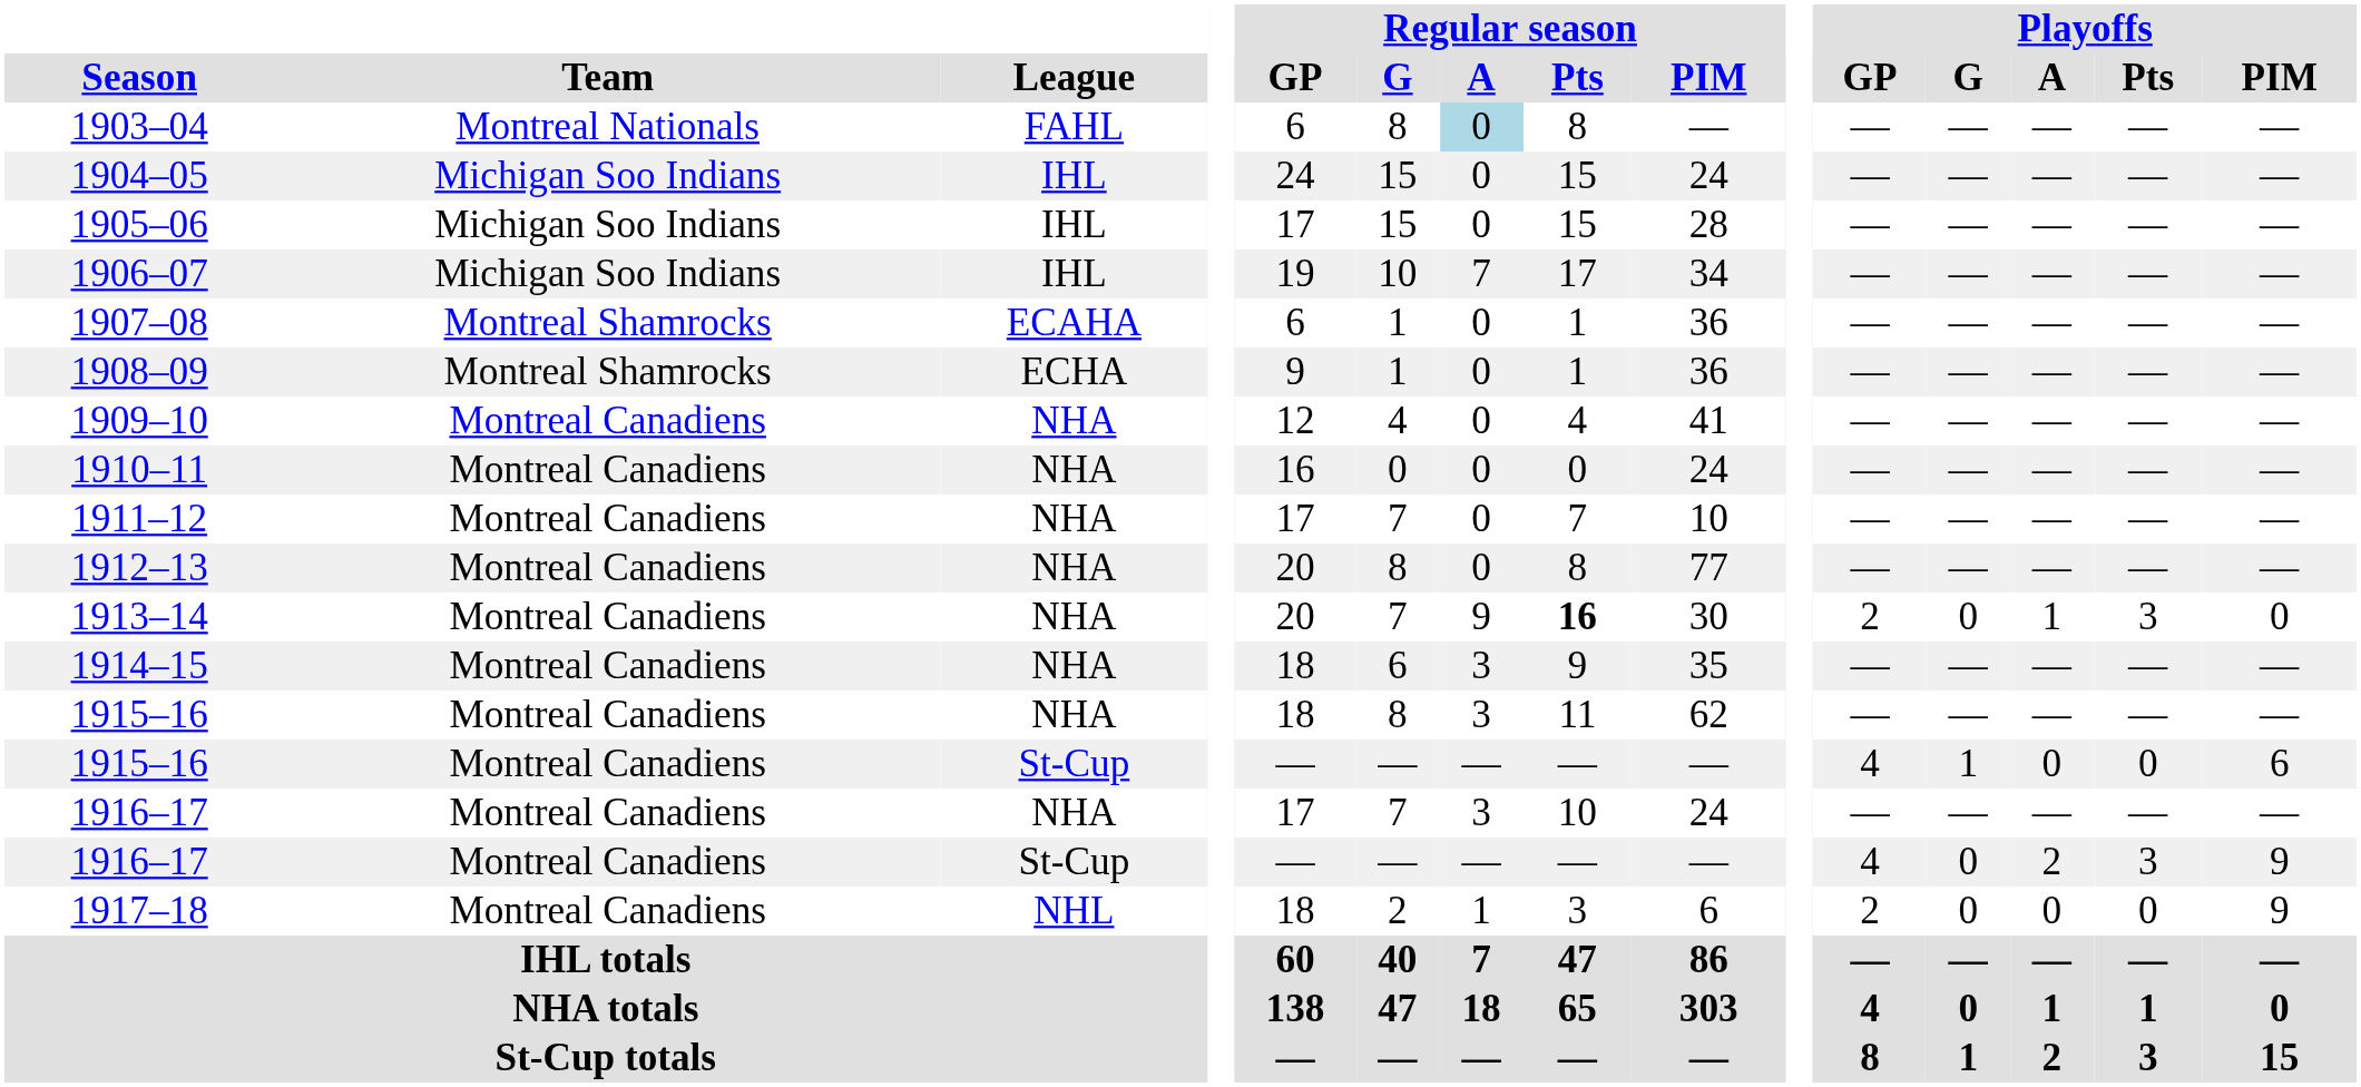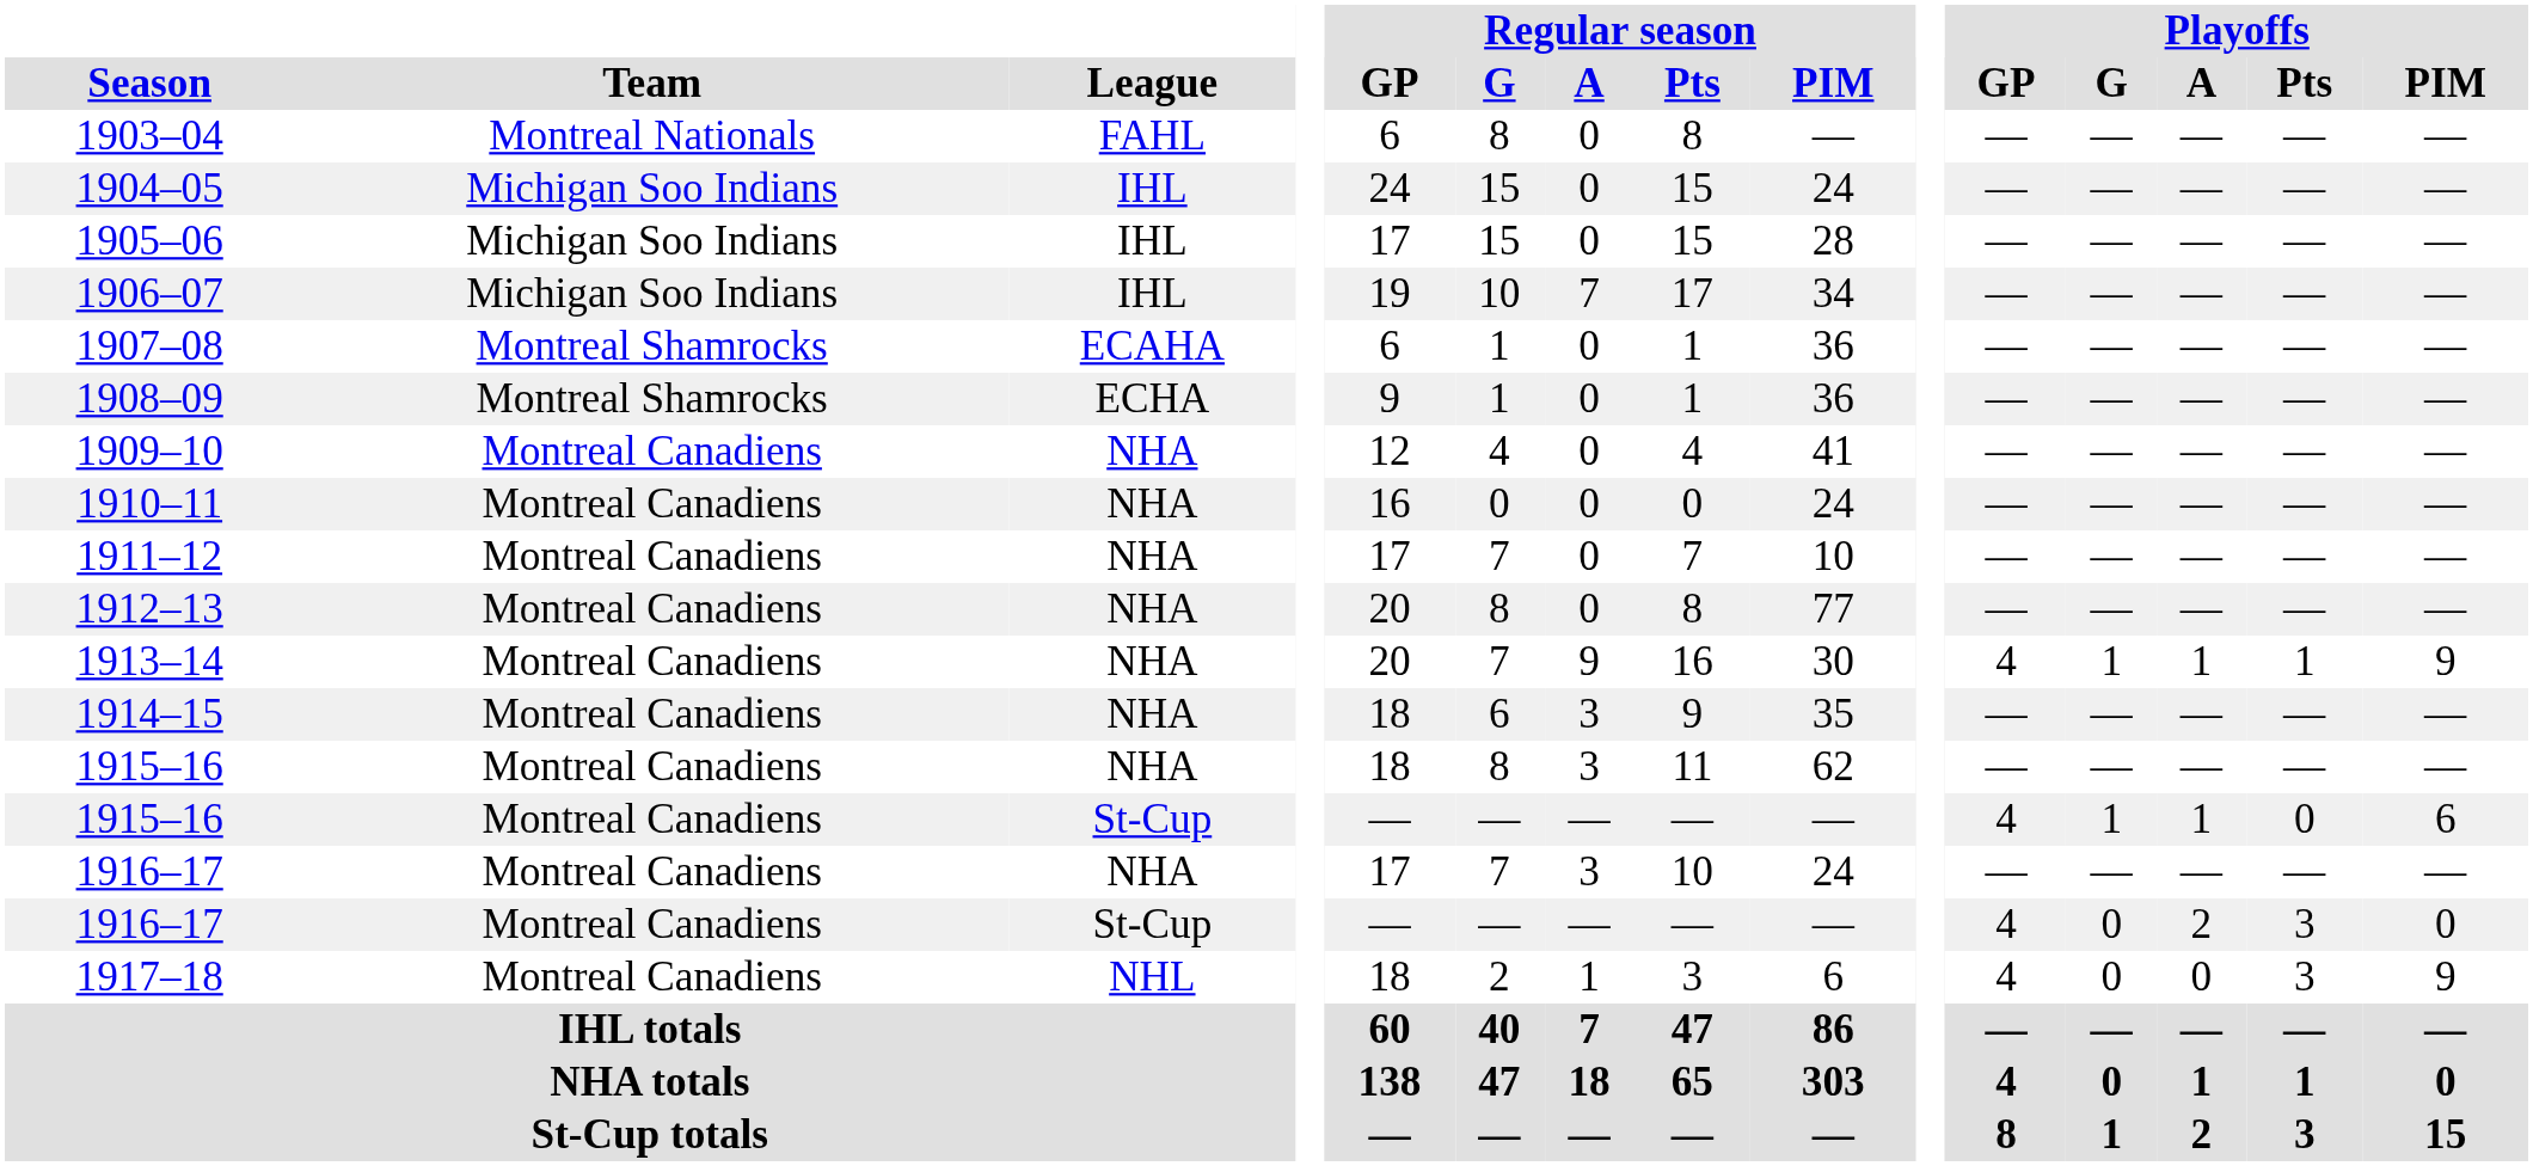 <table border="0" cellpadding="1" cellspacing="0" style="text-align:center; width:60em">
 <tr bgcolor="#e0e0e0">
 <th colspan="3" bgcolor="#ffffff"> </th>
 <th rowspan="99" bgcolor="#ffffff"> </th>
 <th colspan="5"><a href='#'>Regular season</a></th>
 <th rowspan="99" bgcolor="#ffffff"> </th>
 <th colspan="5"><a href='#'>Playoffs</a></th>
 </tr>
 <tr bgcolor="#e0e0e0">
 <th><a href='#'>Season</a></th>
 <th>Team</th>
 <th>League</th>
 <th>GP</th>
 <th><a href='#'>G</a></th>
 <th><a href='#'>A</a></th>
 <th><a href='#'>Pts</a></th>
 <th><a href='#'>PIM</a></th>
 <th>GP</th>
 <th>G</th>
 <th>A</th>
 <th>Pts</th>
 <th>PIM</th>
 </tr>
 <tr>
 <td><a href='#'>1903–04</a></td>
 <td><a href='#'>Montreal Nationals</a></td>
 <td><a href='#'>FAHL</a></td>
 <td>6</td>
 <td>8</td>
-<td style="background: lightblue;">0</td>
+<td>0</td>
 <td>8</td>
 <td>—</td>
 <td>—</td>
 <td>—</td>
 <td>—</td>
 <td>—</td>
 <td>—</td>
 </tr>
 <tr bgcolor="#f0f0f0">
 <td><a href='#'>1904–05</a></td>
 <td><a href='#'>Michigan Soo Indians</a></td>
 <td><a href='#'>IHL</a></td>
 <td>24</td>
 <td>15</td>
 <td>0</td>
 <td>15</td>
 <td>24</td>
 <td>—</td>
 <td>—</td>
 <td>—</td>
 <td>—</td>
 <td>—</td>
 </tr>
 <tr>
 <td><a href='#'>1905–06</a></td>
 <td>Michigan Soo Indians</td>
 <td>IHL</td>
 <td>17</td>
 <td>15</td>
 <td>0</td>
 <td>15</td>
 <td>28</td>
 <td>—</td>
 <td>—</td>
 <td>—</td>
 <td>—</td>
 <td>—</td>
 </tr>
 <tr bgcolor="#f0f0f0">
 <td><a href='#'>1906–07</a></td>
 <td>Michigan Soo Indians</td>
 <td>IHL</td>
 <td>19</td>
 <td>10</td>
 <td>7</td>
 <td>17</td>
 <td>34</td>
 <td>—</td>
 <td>—</td>
 <td>—</td>
 <td>—</td>
 <td>—</td>
 </tr>
 <tr>
 <td><a href='#'>1907–08</a></td>
 <td><a href='#'>Montreal Shamrocks</a></td>
 <td><a href='#'>ECAHA</a></td>
 <td>6</td>
 <td>1</td>
 <td>0</td>
 <td>1</td>
 <td>36</td>
 <td>—</td>
 <td>—</td>
 <td>—</td>
 <td>—</td>
 <td>—</td>
 </tr>
 <tr bgcolor="#f0f0f0">
 <td><a href='#'>1908–09</a></td>
 <td>Montreal Shamrocks</td>
 <td>ECHA</td>
 <td>9</td>
 <td>1</td>
 <td>0</td>
 <td>1</td>
 <td>36</td>
 <td>—</td>
 <td>—</td>
 <td>—</td>
 <td>—</td>
 <td>—</td>
 </tr>
 <tr>
 <td><a href='#'>1909–10</a></td>
 <td><a href='#'>Montreal Canadiens</a></td>
 <td><a href='#'>NHA</a></td>
 <td>12</td>
 <td>4</td>
 <td>0</td>
 <td>4</td>
 <td>41</td>
 <td>—</td>
 <td>—</td>
 <td>—</td>
 <td>—</td>
 <td>—</td>
 </tr>
 <tr bgcolor="#f0f0f0">
 <td><a href='#'>1910–11</a></td>
 <td>Montreal Canadiens</td>
 <td>NHA</td>
 <td>16</td>
 <td>0</td>
 <td>0</td>
 <td>0</td>
 <td>24</td>
 <td>—</td>
 <td>—</td>
 <td>—</td>
 <td>—</td>
 <td>—</td>
 </tr>
 <tr>
 <td><a href='#'>1911–12</a></td>
 <td>Montreal Canadiens</td>
 <td>NHA</td>
 <td>17</td>
 <td>7</td>
 <td>0</td>
 <td>7</td>
 <td>10</td>
 <td>—</td>
 <td>—</td>
 <td>—</td>
 <td>—</td>
 <td>—</td>
 </tr>
 <tr bgcolor="#f0f0f0">
 <td><a href='#'>1912–13</a></td>
 <td>Montreal Canadiens</td>
 <td>NHA</td>
 <td>20</td>
 <td>8</td>
 <td>0</td>
 <td>8</td>
 <td>77</td>
 <td>—</td>
 <td>—</td>
 <td>—</td>
 <td>—</td>
 <td>—</td>
 </tr>
 <tr>
 <td><a href='#'>1913–14</a></td>
 <td>Montreal Canadiens</td>
 <td>NHA</td>
 <td>20</td>
 <td>7</td>
 <td>9</td>
-<td><strong>16</strong></td>
+<td>16</td>
 <td>30</td>
-<td>2</td>
-<td>0</td>
+<td>4</td>
 <td>1</td>
-<td>3</td>
-<td>0</td>
+<td>1</td>
+<td>1</td>
+<td>9</td>
 </tr>
 <tr bgcolor="#f0f0f0">
 <td><a href='#'>1914–15</a></td>
 <td>Montreal Canadiens</td>
 <td>NHA</td>
 <td>18</td>
 <td>6</td>
 <td>3</td>
 <td>9</td>
 <td>35</td>
 <td>—</td>
 <td>—</td>
 <td>—</td>
 <td>—</td>
 <td>—</td>
 </tr>
 <tr>
 <td><a href='#'>1915–16</a></td>
 <td>Montreal Canadiens</td>
 <td>NHA</td>
 <td>18</td>
 <td>8</td>
 <td>3</td>
 <td>11</td>
 <td>62</td>
 <td>—</td>
 <td>—</td>
 <td>—</td>
 <td>—</td>
 <td>—</td>
 </tr>
 <tr bgcolor="#f0f0f0">
 <td><a href='#'>1915–16</a></td>
 <td>Montreal Canadiens</td>
 <td><a href='#'>St-Cup</a></td>
 <td>—</td>
 <td>—</td>
 <td>—</td>
 <td>—</td>
 <td>—</td>
 <td>4</td>
 <td>1</td>
-<td>0</td>
+<td>1</td>
 <td>0</td>
 <td>6</td>
 </tr>
 <tr>
 <td><a href='#'>1916–17</a></td>
 <td>Montreal Canadiens</td>
 <td>NHA</td>
 <td>17</td>
 <td>7</td>
 <td>3</td>
 <td>10</td>
 <td>24</td>
 <td>—</td>
 <td>—</td>
 <td>—</td>
 <td>—</td>
 <td>—</td>
 </tr>
 <tr bgcolor="#f0f0f0">
 <td><a href='#'>1916–17</a></td>
 <td>Montreal Canadiens</td>
 <td>St-Cup</td>
 <td>—</td>
 <td>—</td>
 <td>—</td>
 <td>—</td>
 <td>—</td>
 <td>4</td>
 <td>0</td>
 <td>2</td>
 <td>3</td>
-<td>9</td>
+<td>0</td>
 </tr>
 <tr>
 <td><a href='#'>1917–18</a></td>
 <td>Montreal Canadiens</td>
 <td><a href='#'>NHL</a></td>
 <td>18</td>
 <td>2</td>
 <td>1</td>
 <td>3</td>
 <td>6</td>
-<td>2</td>
+<td>4</td>
 <td>0</td>
 <td>0</td>
-<td>0</td>
+<td>3</td>
 <td>9</td>
 </tr>
 <tr bgcolor="#e0e0e0">
 <th colspan="3">IHL totals</th>
 <th>60</th>
 <th>40</th>
 <th>7</th>
 <th>47</th>
 <th>86</th>
 <th>—</th>
 <th>—</th>
 <th>—</th>
 <th>—</th>
 <th>—</th>
 </tr>
 <tr bgcolor="#e0e0e0">
 <th colspan="3">NHA totals</th>
 <th>138</th>
 <th>47</th>
 <th>18</th>
 <th>65</th>
 <th>303</th>
 <th>4</th>
 <th>0</th>
 <th>1</th>
 <th>1</th>
 <th>0</th>
 </tr>
 <tr bgcolor="#e0e0e0">
 <th colspan="3">St-Cup totals</th>
 <th>—</th>
 <th>—</th>
 <th>—</th>
 <th>—</th>
 <th>—</th>
 <th>8</th>
 <th>1</th>
 <th>2</th>
 <th>3</th>
 <th>15</th>
 </tr>
 </table>
